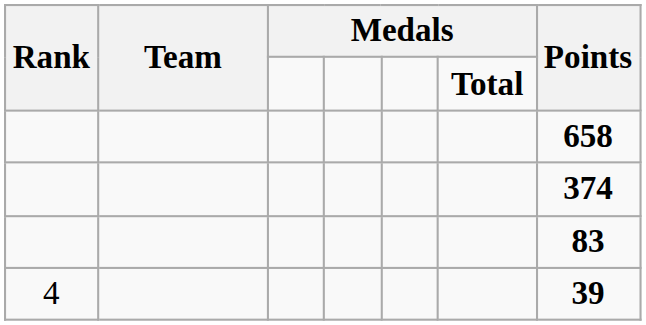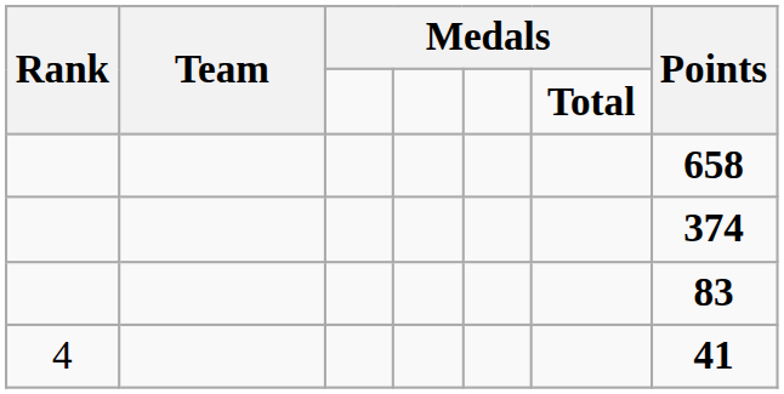 <table class="wikitable">
 <tr>
 <th rowspan=2>Rank</th>
 <th style="width:75px;" rowspan="2">Team</th>
 <th colspan=4>Medals</th>
 <th rowspan=2>Points</th>
 </tr>
 <tr style="text-align:center;">
 <td style="width:20px; "></td>
 <td style="width:20px; "></td>
 <td style="width:20px; "></td>
 <td style="width:40px; "><strong>Total</strong></td>
 </tr>
 <tr>
 <td align=center></td>
 <td></td>
 <td align=center></td>
 <td align=center></td>
 <td align=center></td>
 <td align=center></td>
 <td align=center><strong>658</strong></td>
 </tr>
 <tr>
 <td align=center></td>
 <td></td>
 <td align=center></td>
 <td align=center></td>
 <td align=center></td>
 <td align=center></td>
 <td align=center><strong>374</strong></td>
 </tr>
 <tr>
 <td align=center></td>
 <td></td>
 <td align=center></td>
 <td align=center></td>
 <td align=center></td>
 <td align=center></td>
 <td align=center><strong>83</strong></td>
 </tr>
 <tr>
 <td align=center>4</td>
 <td></td>
 <td align=center></td>
 <td align=center></td>
 <td align=center></td>
 <td align=center></td>
-<td align=center><strong>39</strong></td>
+<td align=center><strong>41</strong></td>
 </tr>
 </table>
